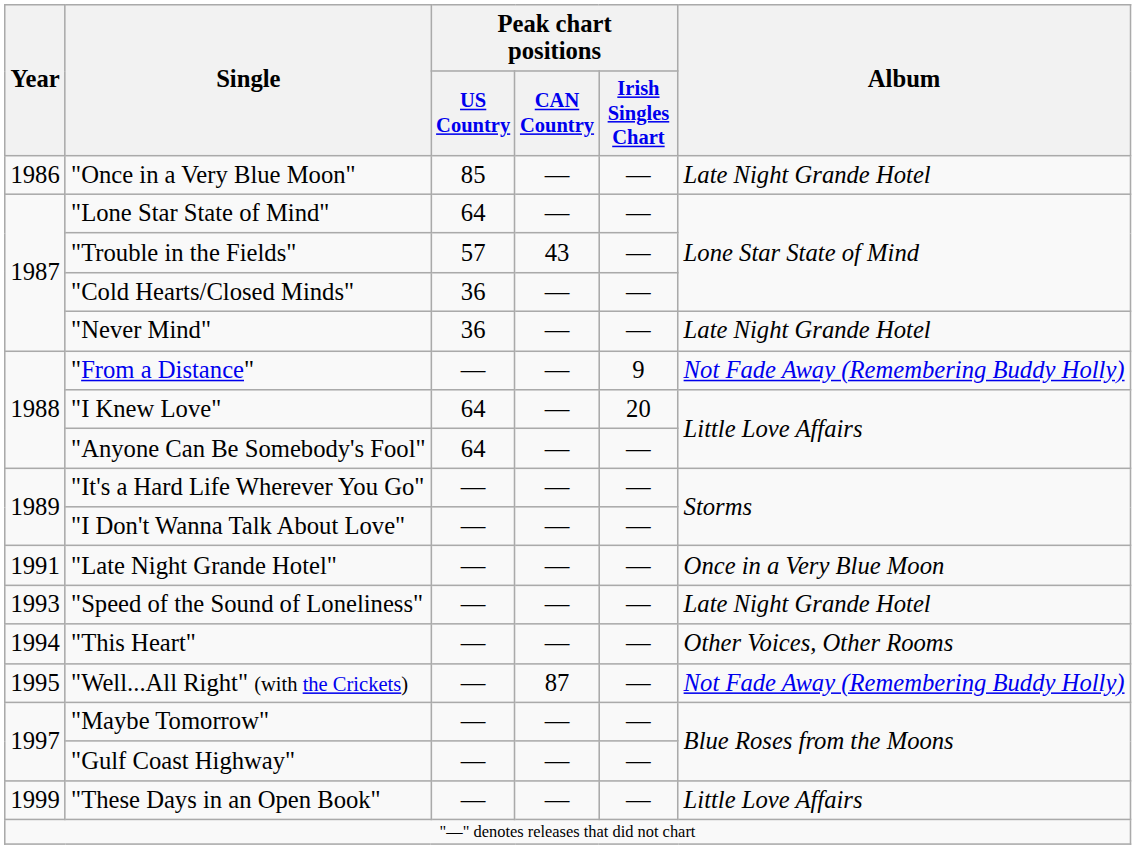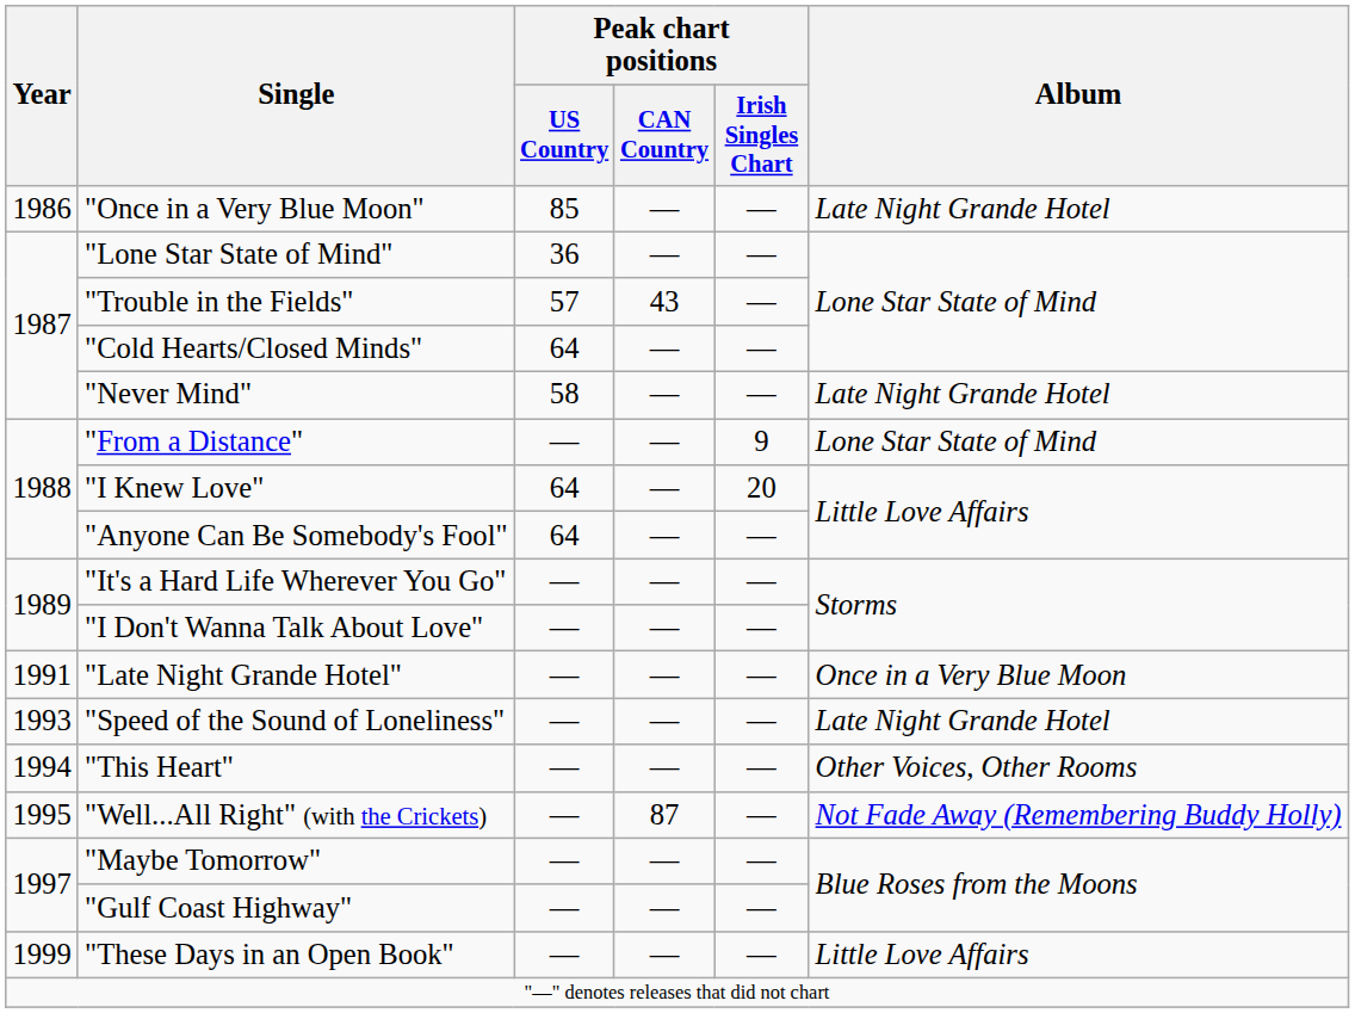 <table class="wikitable" style="text-align:center;">
 <tr>
 <th rowspan="2">Year</th>
 <th rowspan="2">Single</th>
 <th colspan="3">Peak chart<br>positions</th>
 <th rowspan="2">Album</th>
 </tr>
 <tr style="font-size:smaller;">
 <th style="width:45px;"><a href='#'>US Country</a><br></th>
 <th style="width:45px;"><a href='#'>CAN Country</a><br></th>
 <th style="width:45px;"><a href='#'>Irish Singles Chart</a><br></th>
 </tr>
 <tr>
 <td>1986</td>
 <td style="text-align:left;">"Once in a Very Blue Moon"</td>
 <td>85</td>
 <td>—</td>
 <td>—</td>
 <td style="text-align:left;"><em>Late Night Grande Hotel</em></td>
 </tr>
 <tr>
 <td rowspan="4">1987</td>
 <td style="text-align:left;">"Lone Star State of Mind"</td>
-<td>64</td>
+<td>36</td>
 <td>—</td>
 <td>—</td>
 <td style="text-align:left;" rowspan="3"><em>Lone Star State of Mind</em></td>
 </tr>
 <tr>
 <td style="text-align:left;">"Trouble in the Fields"</td>
 <td>57</td>
 <td>43</td>
 <td>—</td>
 </tr>
 <tr>
 <td style="text-align:left;">"Cold Hearts/Closed Minds"</td>
-<td>36</td>
+<td>64</td>
 <td>—</td>
 <td>—</td>
 </tr>
 <tr>
 <td style="text-align:left;">"Never Mind"</td>
-<td>36</td>
+<td>58</td>
 <td>—</td>
 <td>—</td>
 <td style="text-align:left;"><em>Late Night Grande Hotel</em></td>
 </tr>
 <tr>
 <td rowspan="3">1988</td>
 <td style="text-align:left;">"<a href='#'>From a Distance</a>"</td>
 <td>—</td>
 <td>—</td>
 <td>9</td>
-<td style="text-align:left;"><em><a href='#'>Not Fade Away (Remembering Buddy Holly)</a></em></td>
+<td style="text-align:left;"><em>Lone Star State of Mind</em></td>
 </tr>
 <tr>
 <td style="text-align:left;">"I Knew Love"</td>
 <td>64</td>
 <td>—</td>
 <td>20</td>
 <td style="text-align:left;" rowspan="2"><em>Little Love Affairs</em></td>
 </tr>
 <tr>
 <td style="text-align:left;">"Anyone Can Be Somebody's Fool"</td>
 <td>64</td>
 <td>—</td>
 <td>—</td>
 </tr>
 <tr>
 <td rowspan="2">1989</td>
 <td style="text-align:left;">"It's a Hard Life Wherever You Go"</td>
 <td>—</td>
 <td>—</td>
 <td>—</td>
 <td style="text-align:left;" rowspan="2"><em>Storms</em></td>
 </tr>
 <tr>
 <td style="text-align:left;">"I Don't Wanna Talk About Love"</td>
 <td>—</td>
 <td>—</td>
 <td>—</td>
 </tr>
 <tr>
 <td>1991</td>
 <td style="text-align:left;">"Late Night Grande Hotel"</td>
 <td>—</td>
 <td>—</td>
 <td>—</td>
 <td style="text-align:left;"><em>Once in a Very Blue Moon</em></td>
 </tr>
 <tr>
 <td>1993</td>
 <td style="text-align:left;">"Speed of the Sound of Loneliness"</td>
 <td>—</td>
 <td>—</td>
 <td>—</td>
 <td style="text-align:left;"><em>Late Night Grande Hotel</em></td>
 </tr>
 <tr>
 <td>1994</td>
 <td style="text-align:left;">"This Heart"</td>
 <td>—</td>
 <td>—</td>
 <td>—</td>
 <td style="text-align:left;"><em>Other Voices, Other Rooms</em></td>
 </tr>
 <tr>
 <td>1995</td>
 <td style="text-align:left;">"Well...All Right" <small>(with <a href='#'>the Crickets</a>)</small></td>
 <td>—</td>
 <td>87</td>
 <td>—</td>
 <td style="text-align:left;"><em><a href='#'>Not Fade Away (Remembering Buddy Holly)</a></em></td>
 </tr>
 <tr>
 <td rowspan="2">1997</td>
 <td style="text-align:left;">"Maybe Tomorrow"</td>
 <td>—</td>
 <td>—</td>
 <td>—</td>
 <td style="text-align:left;" rowspan="2"><em>Blue Roses from the Moons</em></td>
 </tr>
 <tr>
 <td style="text-align:left;">"Gulf Coast Highway"</td>
 <td>—</td>
 <td>—</td>
 <td>—</td>
 </tr>
 <tr>
 <td>1999</td>
 <td style="text-align:left;">"These Days in an Open Book"</td>
 <td>—</td>
 <td>—</td>
 <td>—</td>
 <td style="text-align:left;" rowspan="1"><em>Little Love Affairs</em></td>
 </tr>
 <tr>
 <td colspan="6" style="font-size:8pt;">"—" denotes releases that did not chart</td>
 </tr>
 </table>
